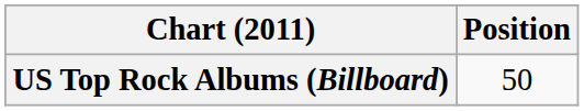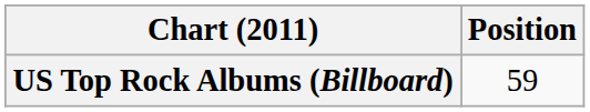 <table class="wikitable plainrowheaders" style="text-align:center">
 <tr>
 <th scope="col">Chart (2011)</th>
 <th scope="col">Position</th>
 </tr>
 <tr>
 <th scope="row">US Top Rock Albums (<em>Billboard</em>)</th>
-<td>50</td>
+<td>59</td>
 </tr>
 </table>
